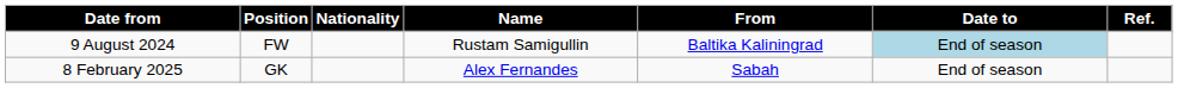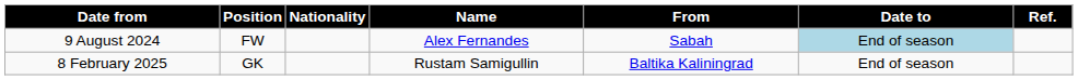 <table class="wikitable"  style="text-align:center; font-size:90%; ">
 <tr>
 <th style="background:#000000; color:#fff; width:200px;">Date from</th>
 <th style="background:#000000; color:#fff; width:50px;">Position</th>
 <th style="background:#000000; color:#fff; width:50px;">Nationality</th>
 <th style="background:#000000; color:#fff; width:200px;">Name</th>
 <th style="background:#000000; color:#fff; width:200px;">From</th>
 <th style="background:#000000; color:#fff; width:200px;">Date to</th>
 <th style="background:#000000; color:#fff; width:50px;">Ref.</th>
 </tr>
 <tr>
 <td>9 August 2024</td>
 <td>FW</td>
 <td></td>
-<td>Rustam Samigullin</td>
-<td><a href='#'>Baltika Kaliningrad</a></td>
+<td><a href='#'>Alex Fernandes</a></td>
+<td><a href='#'>Sabah</a></td>
 <td style="background: lightblue;">End of season</td>
 <td></td>
 </tr>
 <tr>
 <td>8 February 2025</td>
 <td>GK</td>
 <td></td>
-<td><a href='#'>Alex Fernandes</a></td>
-<td><a href='#'>Sabah</a></td>
+<td>Rustam Samigullin</td>
+<td><a href='#'>Baltika Kaliningrad</a></td>
 <td>End of season</td>
 <td></td>
 </tr>
 </table>
